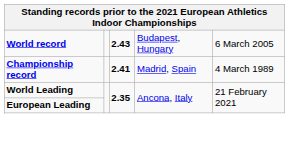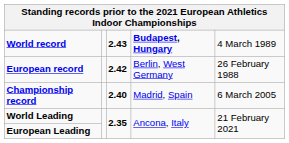 <table class="wikitable" width=75%>
 <tr>
 <th colspan="5">Standing records prior to the 2021 European Athletics Indoor Championships</th>
 </tr>
 <tr>
 <td><strong><a href='#'>World record</a></strong></td>
 <td></td>
 <td><strong>2.43</strong></td>
-<td><a href='#'>Budapest</a>, <a href='#'>Hungary</a></td>
-<td>6 March 2005</td>
+<td><strong><a href='#'>Budapest</a>, <a href='#'>Hungary</a></strong></td>
+<td>4 March 1989</td>
+</tr>
+<tr>
+<td><strong><a href='#'>European record</a></strong></td>
+<td></td>
+<td><strong>2.42</strong></td>
+<td><a href='#'>Berlin</a>, <a href='#'>West Germany</a></td>
+<td>26 February 1988</td>
 </tr>
 <tr>
 <td><strong><a href='#'>Championship record</a></strong></td>
 <td></td>
-<td><strong>2.41</strong></td>
+<td><strong>2.40</strong></td>
 <td><a href='#'>Madrid</a>, <a href='#'>Spain</a></td>
-<td>4 March 1989</td>
+<td>6 March 2005</td>
 </tr>
 <tr>
 <td><strong>World Leading</strong></td>
 <td rowspan=2></td>
 <td rowspan=2><strong>2.35</strong></td>
 <td rowspan=2><a href='#'>Ancona</a>, <a href='#'>Italy</a></td>
 <td rowspan=2>21 February 2021</td>
 </tr>
 <tr>
 <td><strong>European Leading</strong></td>
 </tr>
 </table>
